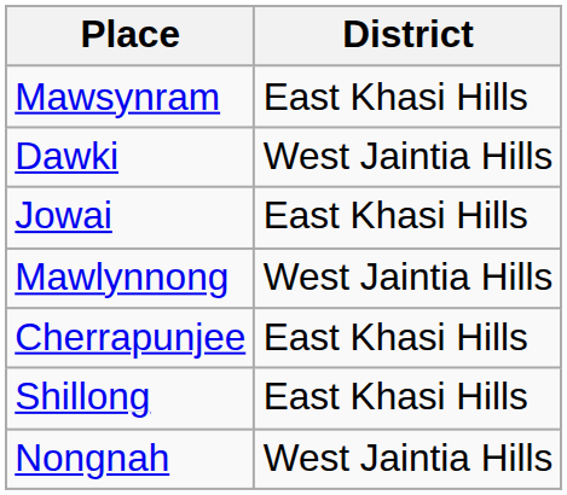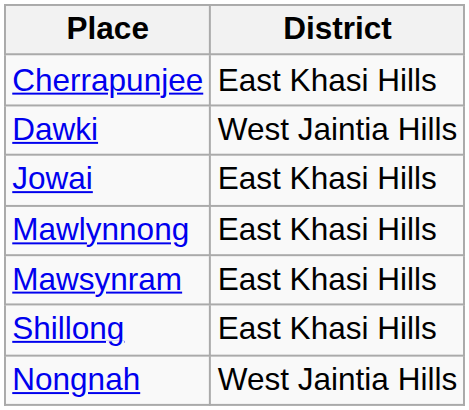 <table class="wikitable sortable">
 <tr>
 <th>Place</th>
 <th>District</th>
 </tr>
 <tr>
-<td><a href='#'>Mawsynram</a></td>
+<td><a href='#'>Cherrapunjee</a></td>
 <td>East Khasi Hills</td>
 </tr>
 <tr>
 <td><a href='#'>Dawki</a></td>
 <td>West Jaintia Hills</td>
 </tr>
 <tr>
 <td><a href='#'>Jowai</a></td>
 <td>East Khasi Hills</td>
 </tr>
 <tr>
 <td><a href='#'>Mawlynnong</a></td>
-<td>West Jaintia Hills</td>
+<td>East Khasi Hills</td>
 </tr>
 <tr>
-<td><a href='#'>Cherrapunjee</a></td>
+<td><a href='#'>Mawsynram</a></td>
 <td>East Khasi Hills</td>
 </tr>
 <tr>
 <td><a href='#'>Shillong</a></td>
 <td>East Khasi Hills</td>
 </tr>
 <tr>
 <td><a href='#'>Nongnah</a></td>
 <td>West Jaintia Hills</td>
 </tr>
 </table>
